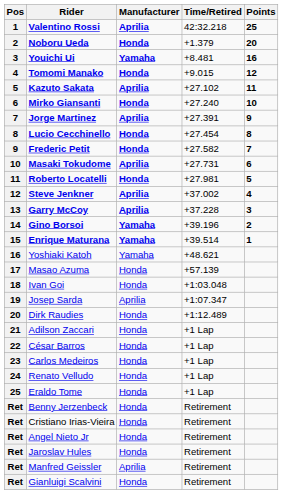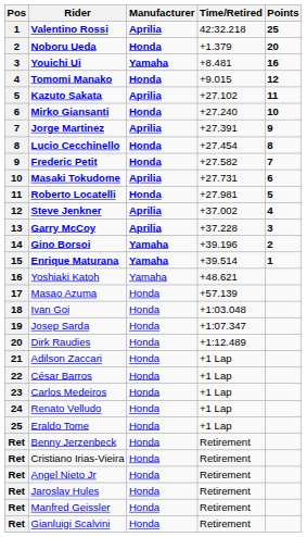 <table class="wikitable" style="font-size: 95%;">
 <tr>
 <th>Pos</th>
 <th>Rider</th>
 <th>Manufacturer</th>
 <th>Time/Retired</th>
 <th>Points</th>
 </tr>
 <tr>
 <th>1</th>
 <td> <strong><a href='#'>Valentino Rossi</a></strong></td>
 <td><strong><a href='#'>Aprilia</a></strong></td>
 <td>42:32.218</td>
 <td><strong>25</strong></td>
 </tr>
 <tr>
 <th>2</th>
 <td> <strong><a href='#'>Noboru Ueda</a></strong></td>
 <td><strong><a href='#'>Honda</a></strong></td>
 <td>+1.379</td>
 <td><strong>20</strong></td>
 </tr>
 <tr>
 <th>3</th>
 <td> <strong><a href='#'>Youichi Ui</a></strong></td>
 <td><strong><a href='#'>Yamaha</a></strong></td>
 <td>+8.481</td>
 <td><strong>16</strong></td>
 </tr>
 <tr>
 <th>4</th>
 <td> <strong><a href='#'>Tomomi Manako</a></strong></td>
 <td><strong><a href='#'>Honda</a></strong></td>
 <td>+9.015</td>
 <td><strong>12</strong></td>
 </tr>
 <tr>
 <th>5</th>
 <td> <strong><a href='#'>Kazuto Sakata</a></strong></td>
 <td><strong><a href='#'>Aprilia</a></strong></td>
 <td>+27.102</td>
 <td><strong>11</strong></td>
 </tr>
 <tr>
 <th>6</th>
 <td> <strong><a href='#'>Mirko Giansanti</a></strong></td>
 <td><strong><a href='#'>Honda</a></strong></td>
 <td>+27.240</td>
 <td><strong>10</strong></td>
 </tr>
 <tr>
 <th>7</th>
 <td> <strong><a href='#'>Jorge Martinez</a></strong></td>
 <td><strong><a href='#'>Aprilia</a></strong></td>
 <td>+27.391</td>
 <td><strong>9</strong></td>
 </tr>
 <tr>
 <th>8</th>
 <td> <strong><a href='#'>Lucio Cecchinello</a></strong></td>
 <td><strong><a href='#'>Honda</a></strong></td>
 <td>+27.454</td>
 <td><strong>8</strong></td>
 </tr>
 <tr>
 <th>9</th>
 <td> <strong><a href='#'>Frederic Petit</a></strong></td>
 <td><strong><a href='#'>Honda</a></strong></td>
 <td>+27.582</td>
 <td><strong>7</strong></td>
 </tr>
 <tr>
 <th>10</th>
 <td> <strong><a href='#'>Masaki Tokudome</a></strong></td>
 <td><strong><a href='#'>Aprilia</a></strong></td>
 <td>+27.731</td>
 <td><strong>6</strong></td>
 </tr>
 <tr>
 <th>11</th>
 <td> <strong><a href='#'>Roberto Locatelli</a></strong></td>
 <td><strong><a href='#'>Honda</a></strong></td>
 <td>+27.981</td>
 <td><strong>5</strong></td>
 </tr>
 <tr>
 <th>12</th>
 <td> <strong><a href='#'>Steve Jenkner</a></strong></td>
 <td><strong><a href='#'>Aprilia</a></strong></td>
 <td>+37.002</td>
 <td><strong>4</strong></td>
 </tr>
 <tr>
 <th>13</th>
 <td> <strong><a href='#'>Garry McCoy</a></strong></td>
 <td><strong><a href='#'>Aprilia</a></strong></td>
 <td>+37.228</td>
 <td><strong>3</strong></td>
 </tr>
 <tr>
 <th>14</th>
 <td> <strong><a href='#'>Gino Borsoi</a></strong></td>
 <td><strong><a href='#'>Yamaha</a></strong></td>
 <td>+39.196</td>
 <td><strong>2</strong></td>
 </tr>
 <tr>
 <th>15</th>
 <td> <strong><a href='#'>Enrique Maturana</a></strong></td>
 <td><strong><a href='#'>Yamaha</a></strong></td>
 <td>+39.514</td>
 <td><strong>1</strong></td>
 </tr>
 <tr>
 <th>16</th>
 <td> <a href='#'>Yoshiaki Katoh</a></td>
 <td><a href='#'>Yamaha</a></td>
 <td>+48.621</td>
 <td></td>
 </tr>
 <tr>
 <th>17</th>
 <td> <a href='#'>Masao Azuma</a></td>
 <td><a href='#'>Honda</a></td>
 <td>+57.139</td>
 <td></td>
 </tr>
 <tr>
 <th>18</th>
 <td> <a href='#'>Ivan Goi</a></td>
 <td><a href='#'>Honda</a></td>
 <td>+1:03.048</td>
 <td></td>
 </tr>
 <tr>
 <th>19</th>
 <td> <a href='#'>Josep Sarda</a></td>
-<td><a href='#'>Aprilia</a></td>
+<td><a href='#'>Honda</a></td>
 <td>+1:07.347</td>
 <td></td>
 </tr>
 <tr>
 <th>20</th>
 <td> <a href='#'>Dirk Raudies</a></td>
 <td><a href='#'>Honda</a></td>
 <td>+1:12.489</td>
 <td></td>
 </tr>
 <tr>
 <th>21</th>
 <td> <a href='#'>Adilson Zaccari</a></td>
 <td><a href='#'>Honda</a></td>
 <td>+1 Lap</td>
 <td></td>
 </tr>
 <tr>
 <th>22</th>
 <td> <a href='#'>César Barros</a></td>
 <td><a href='#'>Honda</a></td>
 <td>+1 Lap</td>
 <td></td>
 </tr>
 <tr>
 <th>23</th>
 <td> <a href='#'>Carlos Medeiros</a></td>
 <td><a href='#'>Honda</a></td>
 <td>+1 Lap</td>
 <td></td>
 </tr>
 <tr>
 <th>24</th>
 <td> <a href='#'>Renato Velludo</a></td>
 <td><a href='#'>Honda</a></td>
 <td>+1 Lap</td>
 <td></td>
 </tr>
 <tr>
 <th>25</th>
 <td> <a href='#'>Eraldo Tome</a></td>
 <td><a href='#'>Honda</a></td>
 <td>+1 Lap</td>
 <td></td>
 </tr>
 <tr>
 <th>Ret</th>
 <td> <a href='#'>Benny Jerzenbeck</a></td>
 <td><a href='#'>Honda</a></td>
 <td>Retirement</td>
 <td></td>
 </tr>
 <tr>
 <th>Ret</th>
 <td> Cristiano Irias-Vieira</td>
 <td><a href='#'>Honda</a></td>
 <td>Retirement</td>
 <td></td>
 </tr>
 <tr>
 <th>Ret</th>
 <td> <a href='#'>Angel Nieto Jr</a></td>
 <td><a href='#'>Honda</a></td>
 <td>Retirement</td>
 <td></td>
 </tr>
 <tr>
 <th>Ret</th>
 <td> <a href='#'>Jaroslav Hules</a></td>
 <td><a href='#'>Honda</a></td>
 <td>Retirement</td>
 <td></td>
 </tr>
 <tr>
 <th>Ret</th>
 <td> <a href='#'>Manfred Geissler</a></td>
-<td><a href='#'>Aprilia</a></td>
+<td><a href='#'>Honda</a></td>
 <td>Retirement</td>
 <td></td>
 </tr>
 <tr>
 <th>Ret</th>
 <td> <a href='#'>Gianluigi Scalvini</a></td>
 <td><a href='#'>Honda</a></td>
 <td>Retirement</td>
 <td></td>
 </tr>
 </table>
